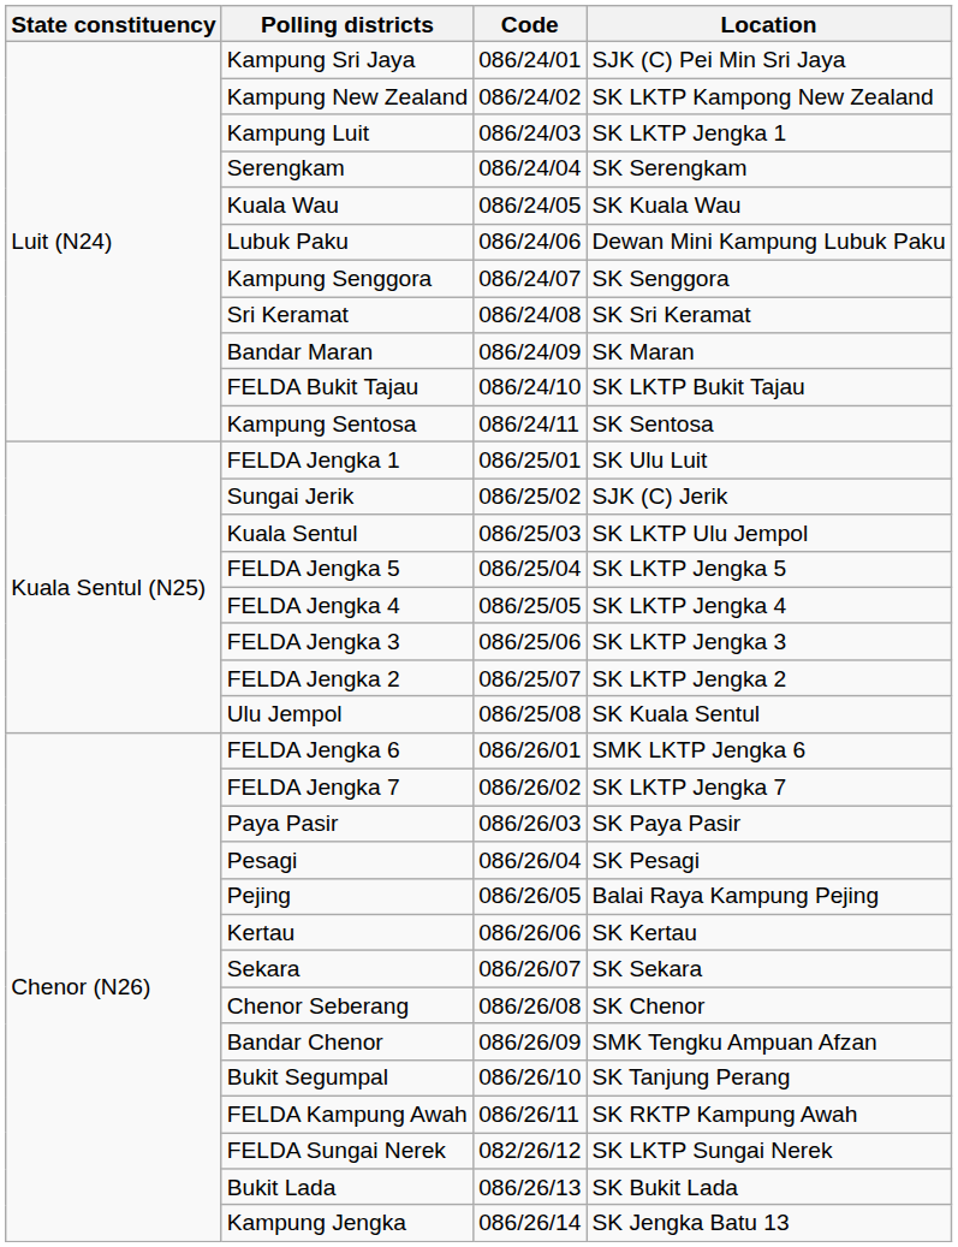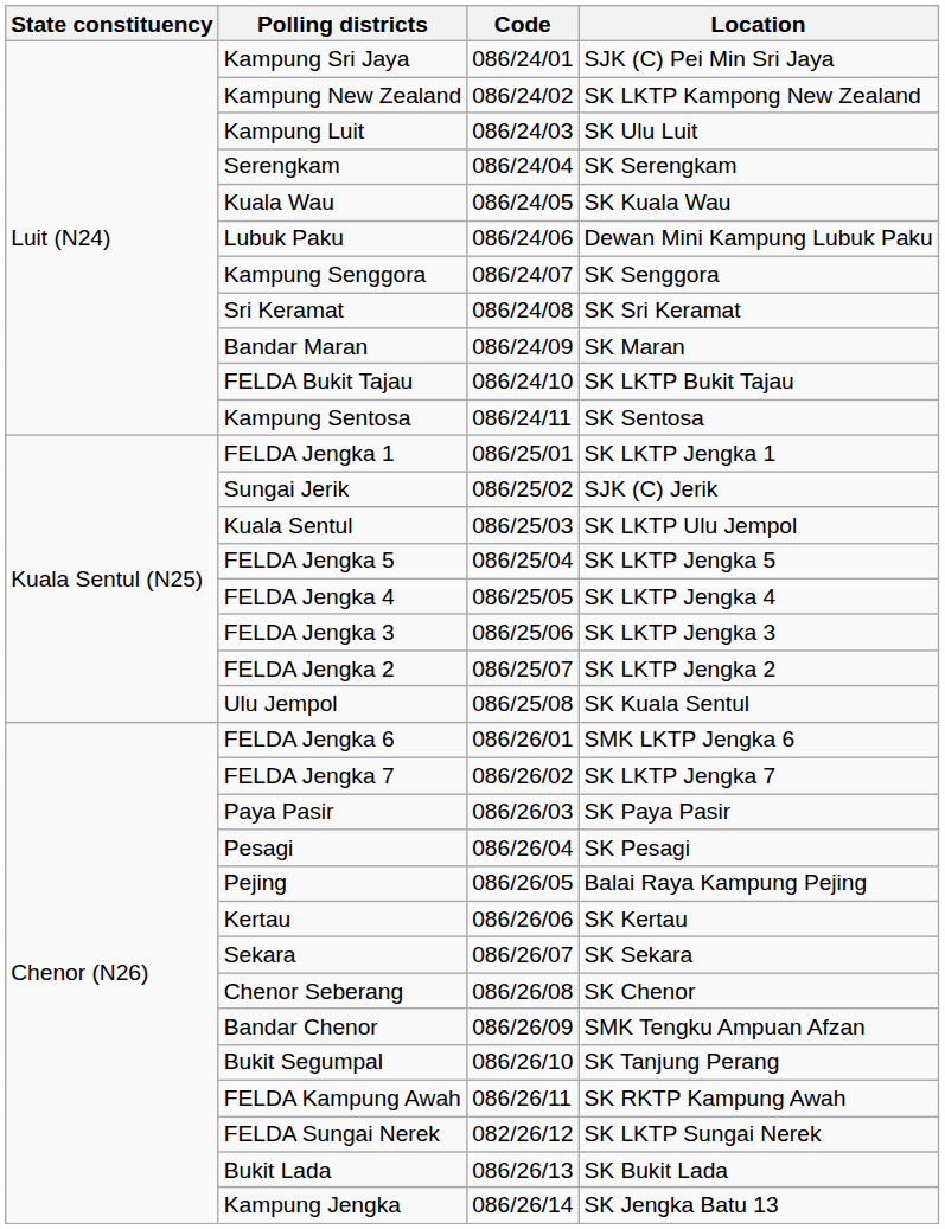 <table class="wikitable sortable mw-collapsible" style="white-space:nowrap;font-size:85%">
 <tr>
 <th>State constituency</th>
 <th>Polling districts</th>
 <th>Code</th>
 <th>Location</th>
 </tr>
 <tr>
 <td rowspan="11">Luit (N24)</td>
 <td>Kampung Sri Jaya</td>
 <td>086/24/01</td>
 <td>SJK (C) Pei Min Sri Jaya</td>
 </tr>
 <tr>
 <td>Kampung New Zealand</td>
 <td>086/24/02</td>
 <td>SK LKTP Kampong New Zealand</td>
 </tr>
 <tr>
 <td>Kampung Luit</td>
 <td>086/24/03</td>
-<td>SK LKTP Jengka 1</td>
+<td>SK Ulu Luit</td>
 </tr>
 <tr>
 <td>Serengkam</td>
 <td>086/24/04</td>
 <td>SK Serengkam</td>
 </tr>
 <tr>
 <td>Kuala Wau</td>
 <td>086/24/05</td>
 <td>SK Kuala Wau</td>
 </tr>
 <tr>
 <td>Lubuk Paku</td>
 <td>086/24/06</td>
 <td>Dewan Mini Kampung Lubuk Paku</td>
 </tr>
 <tr>
 <td>Kampung Senggora</td>
 <td>086/24/07</td>
 <td>SK Senggora</td>
 </tr>
 <tr>
 <td>Sri Keramat</td>
 <td>086/24/08</td>
 <td>SK Sri Keramat</td>
 </tr>
 <tr>
 <td>Bandar Maran</td>
 <td>086/24/09</td>
 <td>SK Maran</td>
 </tr>
 <tr>
 <td>FELDA Bukit Tajau</td>
 <td>086/24/10</td>
 <td>SK LKTP Bukit Tajau</td>
 </tr>
 <tr>
 <td>Kampung Sentosa</td>
 <td>086/24/11</td>
 <td>SK Sentosa</td>
 </tr>
 <tr>
 <td rowspan="8">Kuala Sentul (N25)</td>
 <td>FELDA Jengka 1</td>
 <td>086/25/01</td>
-<td>SK Ulu Luit</td>
+<td>SK LKTP Jengka 1</td>
 </tr>
 <tr>
 <td>Sungai Jerik</td>
 <td>086/25/02</td>
 <td>SJK (C) Jerik</td>
 </tr>
 <tr>
 <td>Kuala Sentul</td>
 <td>086/25/03</td>
 <td>SK LKTP Ulu Jempol</td>
 </tr>
 <tr>
 <td>FELDA Jengka 5</td>
 <td>086/25/04</td>
 <td>SK LKTP Jengka 5</td>
 </tr>
 <tr>
 <td>FELDA Jengka 4</td>
 <td>086/25/05</td>
 <td>SK LKTP Jengka 4</td>
 </tr>
 <tr>
 <td>FELDA Jengka 3</td>
 <td>086/25/06</td>
 <td>SK LKTP Jengka 3</td>
 </tr>
 <tr>
 <td>FELDA Jengka 2</td>
 <td>086/25/07</td>
 <td>SK LKTP Jengka 2</td>
 </tr>
 <tr>
 <td>Ulu Jempol</td>
 <td>086/25/08</td>
 <td>SK Kuala Sentul</td>
 </tr>
 <tr>
 <td rowspan="14">Chenor (N26)</td>
 <td>FELDA Jengka 6</td>
 <td>086/26/01</td>
 <td>SMK LKTP Jengka 6</td>
 </tr>
 <tr>
 <td>FELDA Jengka 7</td>
 <td>086/26/02</td>
 <td>SK LKTP Jengka 7</td>
 </tr>
 <tr>
 <td>Paya Pasir</td>
 <td>086/26/03</td>
 <td>SK Paya Pasir</td>
 </tr>
 <tr>
 <td>Pesagi</td>
 <td>086/26/04</td>
 <td>SK Pesagi</td>
 </tr>
 <tr>
 <td>Pejing</td>
 <td>086/26/05</td>
 <td>Balai Raya Kampung Pejing</td>
 </tr>
 <tr>
 <td>Kertau</td>
 <td>086/26/06</td>
 <td>SK Kertau</td>
 </tr>
 <tr>
 <td>Sekara</td>
 <td>086/26/07</td>
 <td>SK Sekara</td>
 </tr>
 <tr>
 <td>Chenor Seberang</td>
 <td>086/26/08</td>
 <td>SK Chenor</td>
 </tr>
 <tr>
 <td>Bandar Chenor</td>
 <td>086/26/09</td>
 <td>SMK Tengku Ampuan Afzan</td>
 </tr>
 <tr>
 <td>Bukit Segumpal</td>
 <td>086/26/10</td>
 <td>SK Tanjung Perang</td>
 </tr>
 <tr>
 <td>FELDA Kampung Awah</td>
 <td>086/26/11</td>
 <td>SK RKTP Kampung Awah</td>
 </tr>
 <tr>
 <td>FELDA Sungai Nerek</td>
 <td>082/26/12</td>
 <td>SK LKTP Sungai Nerek</td>
 </tr>
 <tr>
 <td>Bukit Lada</td>
 <td>086/26/13</td>
 <td>SK Bukit Lada</td>
 </tr>
 <tr>
 <td>Kampung Jengka</td>
 <td>086/26/14</td>
 <td>SK Jengka Batu 13</td>
 </tr>
 </table>
